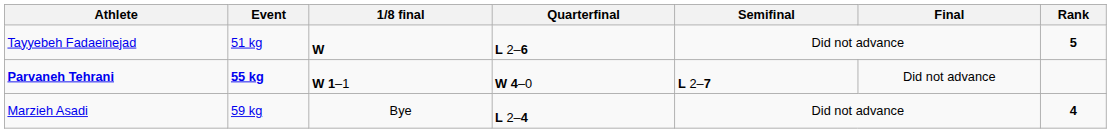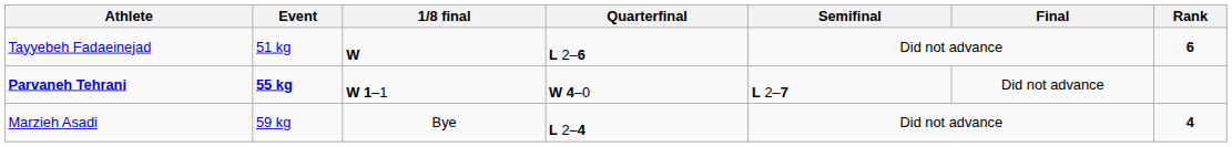 <table class="wikitable" width="98%" style="text-align:left; font-size:90%">
 <tr>
 <th width="11%">Athlete</th>
 <th width="4%">Event</th>
 <th width="9%">1/8 final</th>
 <th width="9%">Quarterfinal</th>
 <th width="9%">Semifinal</th>
 <th width="9%">Final</th>
 <th width="3%">Rank</th>
 </tr>
 <tr>
 <td><a href='#'>Tayyebeh Fadaeinejad</a></td>
 <td><a href='#'>51 kg</a></td>
 <td><br><strong>W</strong> </td>
 <td><br><strong>L</strong> 2–<strong>6</strong></td>
 <td colspan=2 align=center>Did not advance</td>
-<td align=center><strong>5</strong></td>
+<td align=center><strong>6</strong></td>
 </tr>
 <tr>
 <td><strong><a href='#'>Parvaneh Tehrani</a></strong></td>
 <td><strong><a href='#'>55 kg</a></strong></td>
 <td><br><strong>W</strong> <strong>1</strong>–1</td>
 <td><br><strong>W</strong> <strong>4</strong>–0</td>
 <td><br><strong>L</strong> 2–<strong>7</strong></td>
 <td align=center>Did not advance</td>
 <td align=center></td>
 </tr>
 <tr>
 <td><a href='#'>Marzieh Asadi</a></td>
 <td><a href='#'>59 kg</a></td>
 <td align="center">Bye</td>
 <td><br><strong>L</strong> 2–<strong>4</strong></td>
 <td colspan=2 align=center>Did not advance</td>
 <td align=center><strong>4</strong></td>
 </tr>
 </table>
